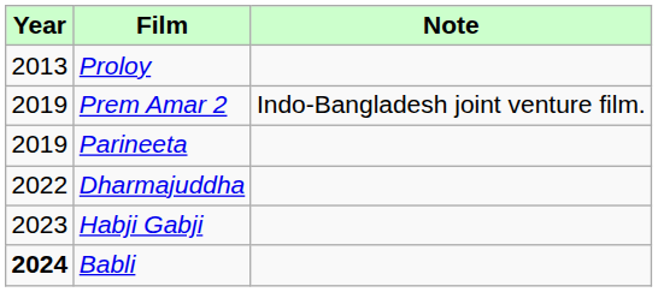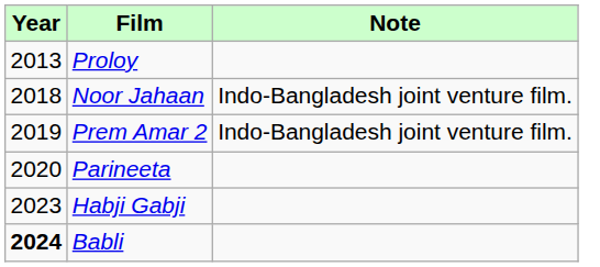 <table class="wikitable">
 <tr>
 <th style="background:#cfc; text-align:center;"><strong>Year</strong></th>
 <th style="background:#cfc; text-align:center;"><strong>Film</strong></th>
 <th style="background:#cfc; text-align:center;"><strong>Note</strong></th>
 </tr>
 <tr>
 <td>2013</td>
 <td><em><a href='#'>Proloy</a></em></td>
 <td></td>
 </tr>
 <tr>
+<td>2018</td>
+<td><em><a href='#'>Noor Jahaan</a></em></td>
+<td>Indo-Bangladesh joint venture film.</td>
+</tr>
+<tr>
 <td>2019</td>
 <td><em><a href='#'>Prem Amar 2</a></em></td>
 <td>Indo-Bangladesh joint venture film.</td>
 </tr>
 <tr>
-<td>2019</td>
+<td>2020</td>
 <td><em><a href='#'>Parineeta</a></em></td>
-<td></td>
-</tr>
-<tr>
-<td>2022</td>
-<td><em><a href='#'>Dharmajuddha</a></em></td>
 <td></td>
 </tr>
 <tr>
 <td>2023</td>
 <td><em><a href='#'>Habji Gabji</a></em></td>
 <td></td>
 </tr>
 <tr>
 <td><strong>2024</strong></td>
 <td><em><a href='#'>Babli</a></em></td>
 <td></td>
 </tr>
 </table>
